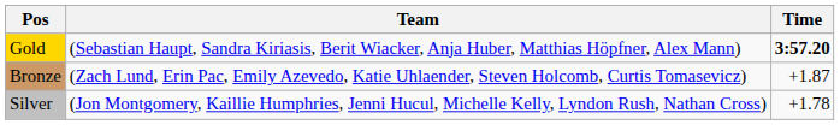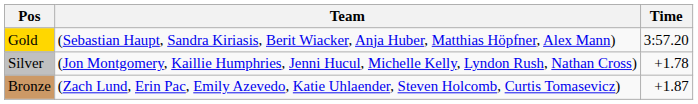 <table class="wikitable">
 <tr>
 <th>Pos</th>
 <th>Team</th>
 <th>Time</th>
 </tr>
 <tr>
 <td style="background:gold">Gold</td>
 <td> (<a href='#'>Sebastian Haupt</a>, <a href='#'>Sandra Kiriasis</a>, <a href='#'>Berit Wiacker</a>, <a href='#'>Anja Huber</a>, <a href='#'>Matthias Höpfner</a>, <a href='#'>Alex Mann</a>)</td>
-<td style="text-align:right"><strong>3:57.20</strong></td>
+<td style="text-align:right">3:57.20</td>
+</tr>
+<tr>
+<td style="background:silver">Silver</td>
+<td> (<a href='#'>Jon Montgomery</a>, <a href='#'>Kaillie Humphries</a>, <a href='#'>Jenni Hucul</a>, <a href='#'>Michelle Kelly</a>, <a href='#'>Lyndon Rush</a>, <a href='#'>Nathan Cross</a>)</td>
+<td style="text-align:right">+1.78</td>
 </tr>
 <tr>
 <td style="background:#cc9966">Bronze</td>
 <td> (<a href='#'>Zach Lund</a>, <a href='#'>Erin Pac</a>, <a href='#'>Emily Azevedo</a>, <a href='#'>Katie Uhlaender</a>, <a href='#'>Steven Holcomb</a>, <a href='#'>Curtis Tomasevicz</a>)</td>
 <td style="text-align:right">+1.87</td>
 </tr>
-<tr>
-<td style="background:silver">Silver</td>
-<td> (<a href='#'>Jon Montgomery</a>, <a href='#'>Kaillie Humphries</a>, <a href='#'>Jenni Hucul</a>, <a href='#'>Michelle Kelly</a>, <a href='#'>Lyndon Rush</a>, <a href='#'>Nathan Cross</a>)</td>
-<td style="text-align:right">+1.78</td>
-</tr>
 </table>
